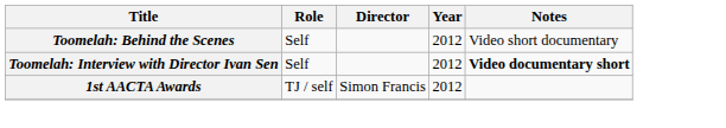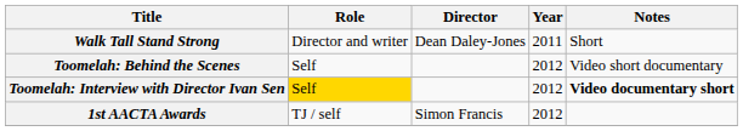 <table class="wikitable plainrowheaders sortable">
 <tr>
 <th scope="col" class="unsortable">Title</th>
 <th scope="col">Role</th>
 <th scope="col">Director</th>
 <th scope="col">Year</th>
 <th scope="col" class="unsortable">Notes</th>
+</tr>
+<tr>
+<th scope="row"><em>Walk Tall Stand Strong</em></th>
+<td>Director and writer</td>
+<td>Dean Daley-Jones</td>
+<td>2011</td>
+<td>Short</td>
 </tr>
 <tr>
 <th scope="row"><em>Toomelah: Behind the Scenes</em></th>
 <td>Self</td>
 <td></td>
 <td>2012</td>
 <td>Video short documentary</td>
 </tr>
 <tr>
 <th scope="row"><em>Toomelah: Interview with Director Ivan Sen</em></th>
-<td>Self</td>
+<td style="background: gold;">Self</td>
 <td></td>
 <td>2012</td>
 <td><strong>Video documentary short</strong></td>
 </tr>
 <tr>
 <th scope="row"><em>1st AACTA Awards</em></th>
 <td>TJ / self</td>
 <td>Simon Francis</td>
 <td>2012</td>
 <td></td>
 </tr>
 <tr>
 </tr>
 </table>
